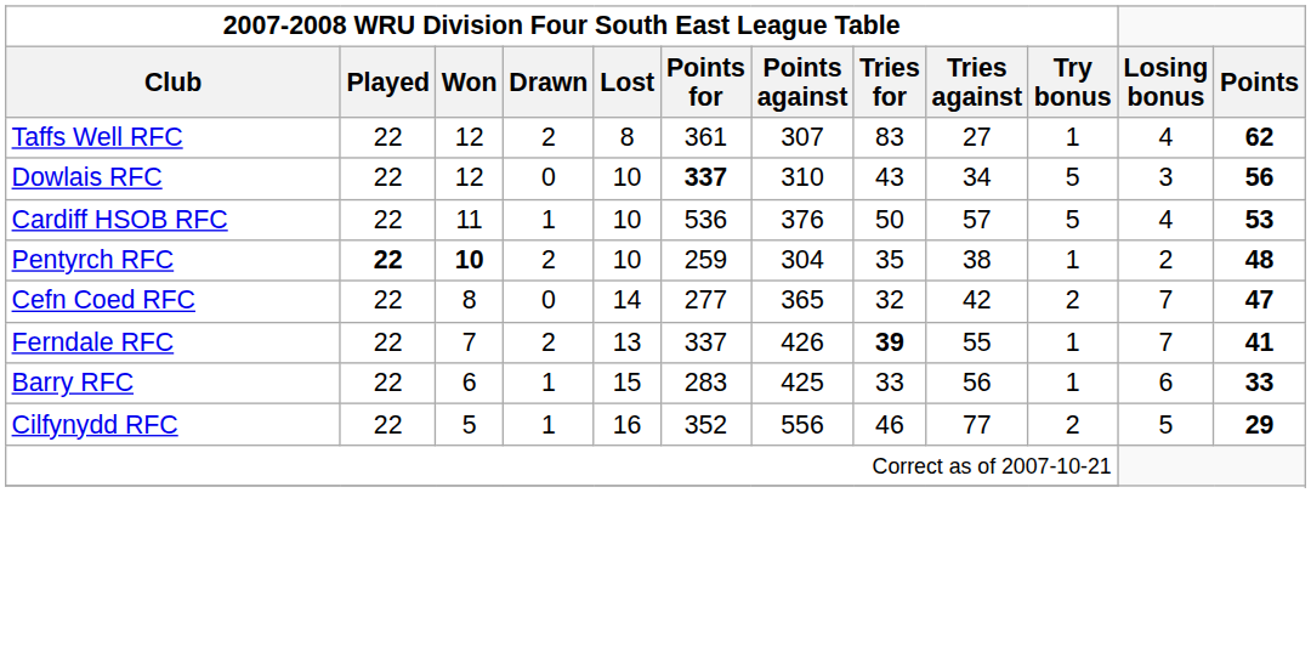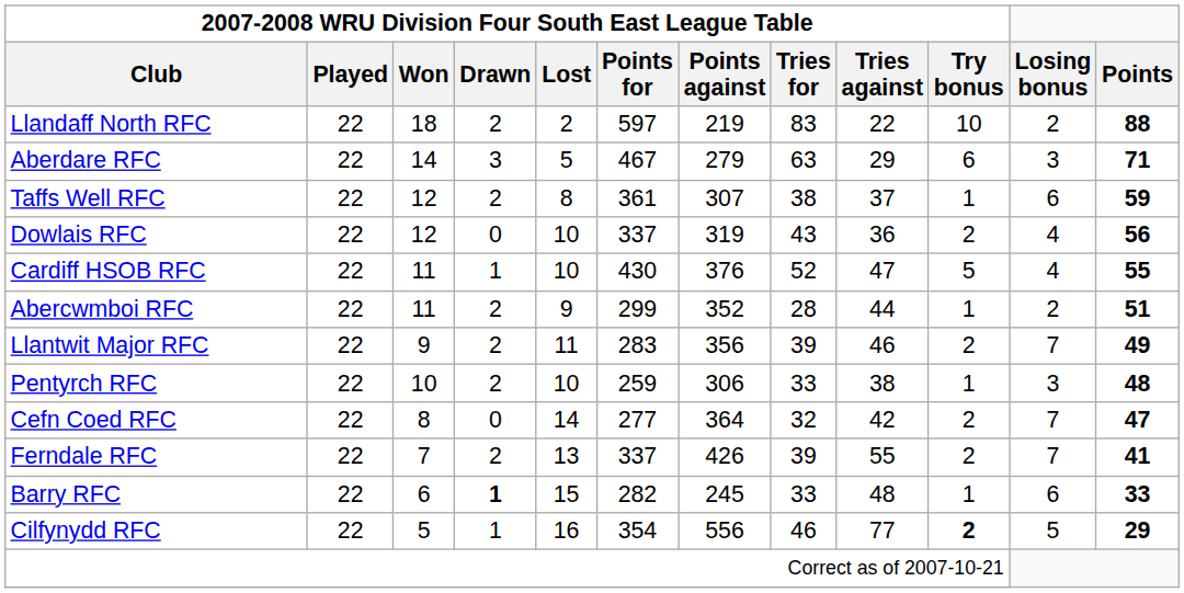 <table class="wikitable" style="float:left; margin-right:15px; text-align: center;">
 <tr>
 <td colspan="10" bgcolor="#FFFFFF" cellpadding="0" cellspacing="0"><strong>2007-2008 WRU Division Four South East League Table</strong></td>
 </tr>
 <tr>
 <th bgcolor="#efefef" width="200">Club</th>
 <th bgcolor="#efefef" width="20">Played</th>
 <th bgcolor="#efefef" width="20">Won</th>
 <th bgcolor="#efefef" width="20">Drawn</th>
 <th bgcolor="#efefef" width="20">Lost</th>
 <th bgcolor="#efefef" width="20">Points for</th>
 <th bgcolor="#efefef" width="20">Points against</th>
 <th bgcolor="#efefef" width="20">Tries for</th>
 <th bgcolor="#efefef" width="20">Tries against</th>
 <th bgcolor="#efefef" width="20">Try bonus</th>
 <th bgcolor="#efefef" width="20">Losing bonus</th>
 <th bgcolor="#efefef" width="20">Points</th>
 </tr>
 <tr bgcolor=#ffffff align=center>
+<td align=left><a href='#'>Llandaff North RFC</a></td>
+<td>22</td>
+<td>18</td>
+<td>2</td>
+<td>2</td>
+<td>597</td>
+<td>219</td>
+<td>83</td>
+<td>22</td>
+<td>10</td>
+<td>2</td>
+<td><strong>88</strong></td>
+</tr>
+<tr bgcolor=#ffffff align=center>
+<td align=left><a href='#'>Aberdare RFC</a></td>
+<td>22</td>
+<td>14</td>
+<td>3</td>
+<td>5</td>
+<td>467</td>
+<td>279</td>
+<td>63</td>
+<td>29</td>
+<td>6</td>
+<td>3</td>
+<td><strong>71</strong></td>
+</tr>
+<tr bgcolor=#ffffff align=center>
 <td align=left><a href='#'>Taffs Well RFC</a></td>
 <td>22</td>
 <td>12</td>
 <td>2</td>
 <td>8</td>
 <td>361</td>
 <td>307</td>
-<td>83</td>
-<td>27</td>
+<td>38</td>
+<td>37</td>
 <td>1</td>
-<td>4</td>
-<td><strong>62</strong></td>
+<td>6</td>
+<td><strong>59</strong></td>
 </tr>
 <tr bgcolor=#ffffff align=center>
 <td align=left><a href='#'>Dowlais RFC</a></td>
 <td>22</td>
 <td>12</td>
 <td>0</td>
 <td>10</td>
-<td><strong>337</strong></td>
-<td>310</td>
+<td>337</td>
+<td>319</td>
 <td>43</td>
-<td>34</td>
-<td>5</td>
-<td>3</td>
+<td>36</td>
+<td>2</td>
+<td>4</td>
 <td><strong>56</strong></td>
 </tr>
 <tr bgcolor=#ffffff align=center>
 <td align=left><a href='#'>Cardiff HSOB RFC</a></td>
 <td>22</td>
 <td>11</td>
 <td>1</td>
 <td>10</td>
-<td>536</td>
+<td>430</td>
 <td>376</td>
-<td>50</td>
-<td>57</td>
+<td>52</td>
+<td>47</td>
 <td>5</td>
 <td>4</td>
-<td><strong>53</strong></td>
+<td><strong>55</strong></td>
+</tr>
+<tr bgcolor=#ffffff align=center>
+<td align=left><a href='#'>Abercwmboi RFC</a></td>
+<td>22</td>
+<td>11</td>
+<td>2</td>
+<td>9</td>
+<td>299</td>
+<td>352</td>
+<td>28</td>
+<td>44</td>
+<td>1</td>
+<td>2</td>
+<td><strong>51</strong></td>
+</tr>
+<tr bgcolor=#ffffff align=center>
+<td align=left><a href='#'>Llantwit Major RFC</a></td>
+<td>22</td>
+<td>9</td>
+<td>2</td>
+<td>11</td>
+<td>283</td>
+<td>356</td>
+<td>39</td>
+<td>46</td>
+<td>2</td>
+<td>7</td>
+<td><strong>49</strong></td>
 </tr>
 <tr bgcolor=#ffffff align=center>
 <td align=left><a href='#'>Pentyrch RFC</a></td>
-<td><strong>22</strong></td>
-<td><strong>10</strong></td>
+<td>22</td>
+<td>10</td>
 <td>2</td>
 <td>10</td>
 <td>259</td>
-<td>304</td>
-<td>35</td>
+<td>306</td>
+<td>33</td>
 <td>38</td>
 <td>1</td>
-<td>2</td>
+<td>3</td>
 <td><strong>48</strong></td>
 </tr>
 <tr bgcolor=#ffffff align=center>
 <td align=left><a href='#'>Cefn Coed RFC</a></td>
 <td>22</td>
 <td>8</td>
 <td>0</td>
 <td>14</td>
 <td>277</td>
-<td>365</td>
+<td>364</td>
 <td>32</td>
 <td>42</td>
 <td>2</td>
 <td>7</td>
 <td><strong>47</strong></td>
 </tr>
 <tr bgcolor=#ffffff align=center>
 <td align=left><a href='#'>Ferndale RFC</a></td>
 <td>22</td>
 <td>7</td>
 <td>2</td>
 <td>13</td>
 <td>337</td>
 <td>426</td>
-<td><strong>39</strong></td>
+<td>39</td>
 <td>55</td>
-<td>1</td>
+<td>2</td>
 <td>7</td>
 <td><strong>41</strong></td>
 </tr>
 <tr bgcolor=#ffffff align=center>
 <td align=left><a href='#'>Barry RFC</a></td>
 <td>22</td>
 <td>6</td>
-<td>1</td>
+<td><strong>1</strong></td>
 <td>15</td>
-<td>283</td>
-<td>425</td>
+<td>282</td>
+<td>245</td>
 <td>33</td>
-<td>56</td>
+<td>48</td>
 <td>1</td>
 <td>6</td>
 <td><strong>33</strong></td>
 </tr>
 <tr bgcolor=#ffffff align=center>
 <td align=left><a href='#'>Cilfynydd RFC</a></td>
 <td>22</td>
 <td>5</td>
 <td>1</td>
 <td>16</td>
-<td>352</td>
+<td>354</td>
 <td>556</td>
 <td>46</td>
 <td>77</td>
-<td>2</td>
+<td><strong>2</strong></td>
 <td>5</td>
 <td><strong>29</strong></td>
 </tr>
 <tr>
 <td colspan="10" align="right" bgcolor="#FFFFFF" cellpadding="0" cellspacing="0"><small>Correct as of 2007-10-21</small></td>
 </tr>
 <tr>
 </tr>
 </table>
